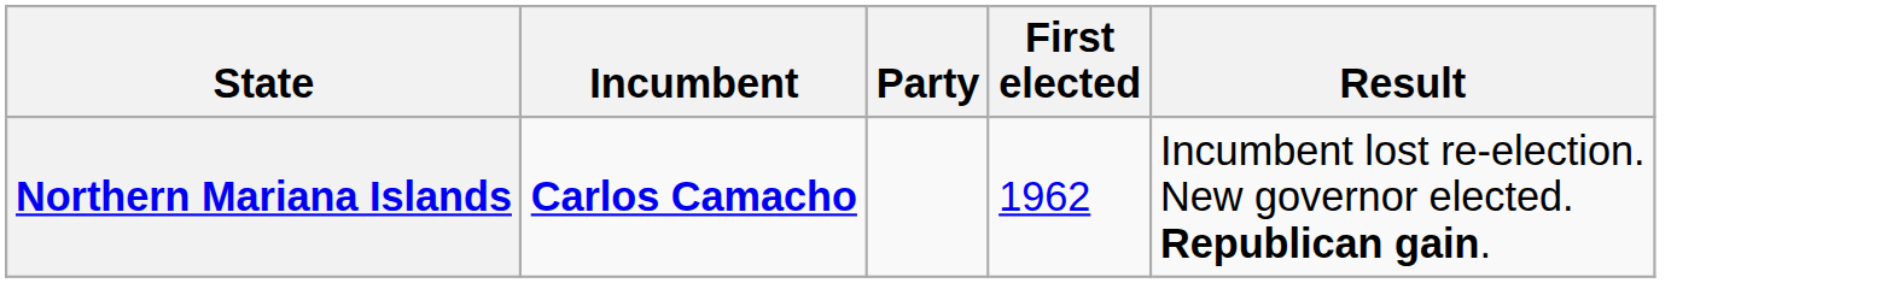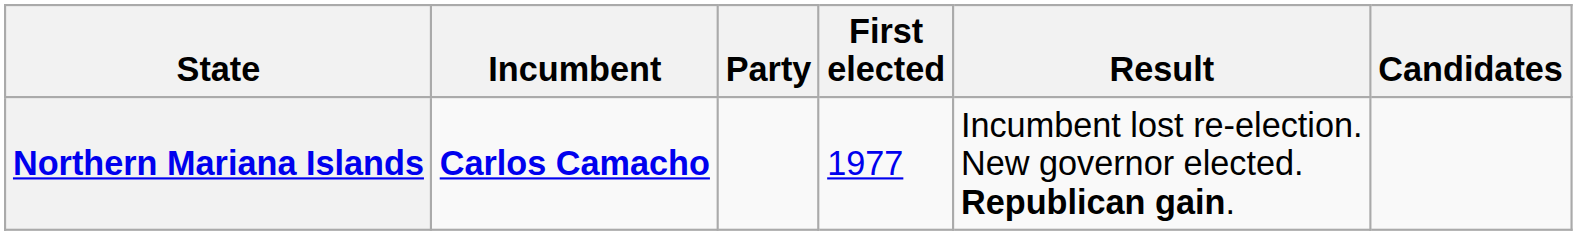 <table class="wikitable sortable">
 <tr valign=bottom>
 <th>State</th>
 <th>Incumbent</th>
 <th>Party</th>
 <th>First<br>elected</th>
 <th>Result</th>
+<th>Candidates</th>
 </tr>
 <tr>
 <th><a href='#'>Northern Mariana Islands</a></th>
 <td><strong><a href='#'>Carlos Camacho</a></strong></td>
 <td></td>
-<td><a href='#'>1962</a></td>
+<td><a href='#'>1977</a></td>
 <td>Incumbent lost re-election.<br>New governor elected. <br> <strong>Republican gain</strong>.</td>
+<td nowrap></td>
 </tr>
 </table>
